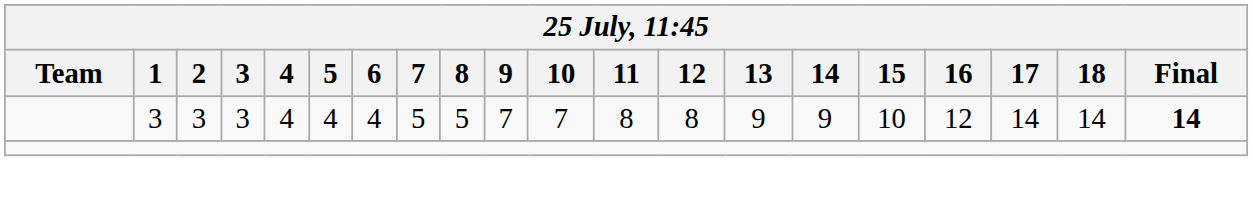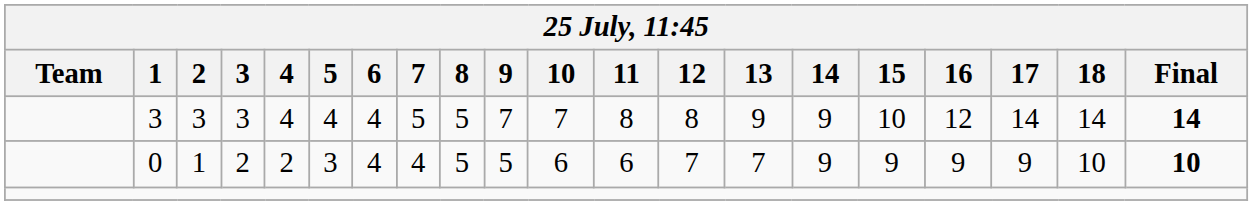 <table class=wikitable style="text-align:center; width: 55%">
 <tr>
 <th colspan=20><em>25 July, 11:45</em></th>
 </tr>
 <tr>
 <th>Team</th>
 <th>1</th>
 <th>2</th>
 <th>3</th>
 <th>4</th>
 <th>5</th>
 <th>6</th>
 <th>7</th>
 <th>8</th>
 <th>9</th>
 <th>10</th>
 <th>11</th>
 <th>12</th>
 <th>13</th>
 <th>14</th>
 <th>15</th>
 <th>16</th>
 <th>17</th>
 <th>18</th>
 <th>Final</th>
 </tr>
 <tr>
 <td align=left><strong></strong></td>
 <td>3</td>
 <td>3</td>
 <td>3</td>
 <td>4</td>
 <td>4</td>
 <td>4</td>
 <td>5</td>
 <td>5</td>
 <td>7</td>
 <td>7</td>
 <td>8</td>
 <td>8</td>
 <td>9</td>
 <td>9</td>
 <td>10</td>
 <td>12</td>
 <td>14</td>
 <td>14</td>
 <td><strong>14</strong></td>
 </tr>
 <tr>
+<td align=left></td>
+<td>0</td>
+<td>1</td>
+<td>2</td>
+<td>2</td>
+<td>3</td>
+<td>4</td>
+<td>4</td>
+<td>5</td>
+<td>5</td>
+<td>6</td>
+<td>6</td>
+<td>7</td>
+<td>7</td>
+<td>9</td>
+<td>9</td>
+<td>9</td>
+<td>9</td>
+<td>10</td>
+<td><strong>10</strong></td>
+</tr>
+<tr>
 <td colspan=20></td>
 </tr>
 </table>
